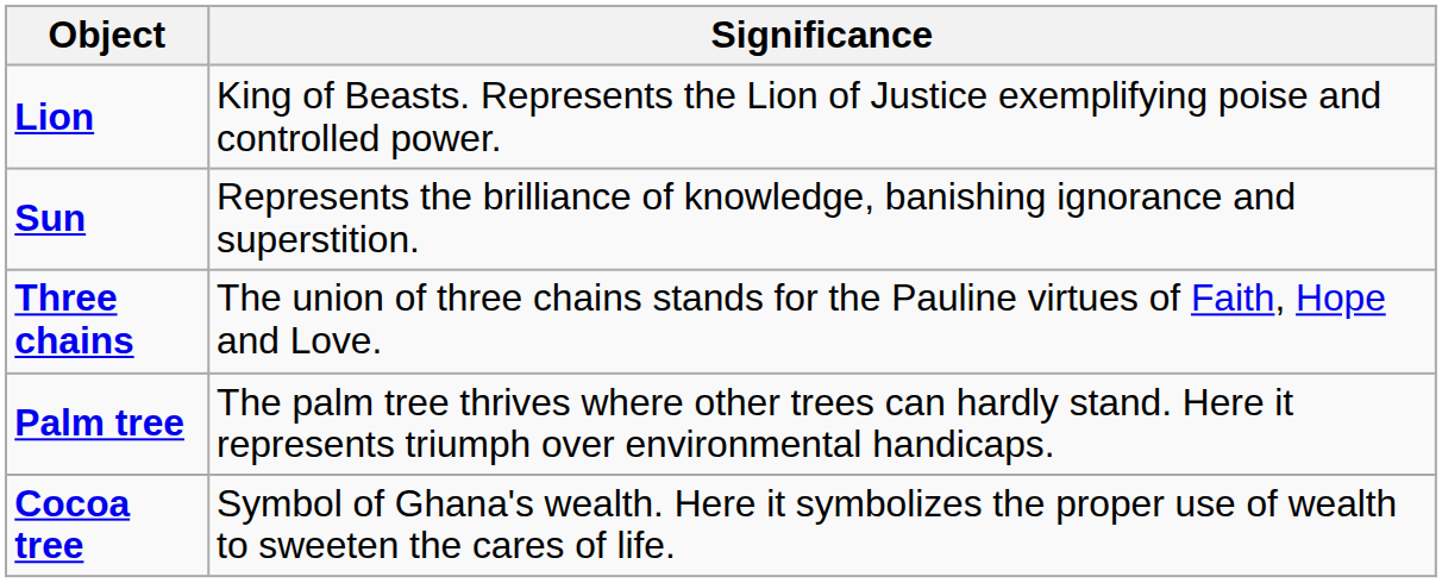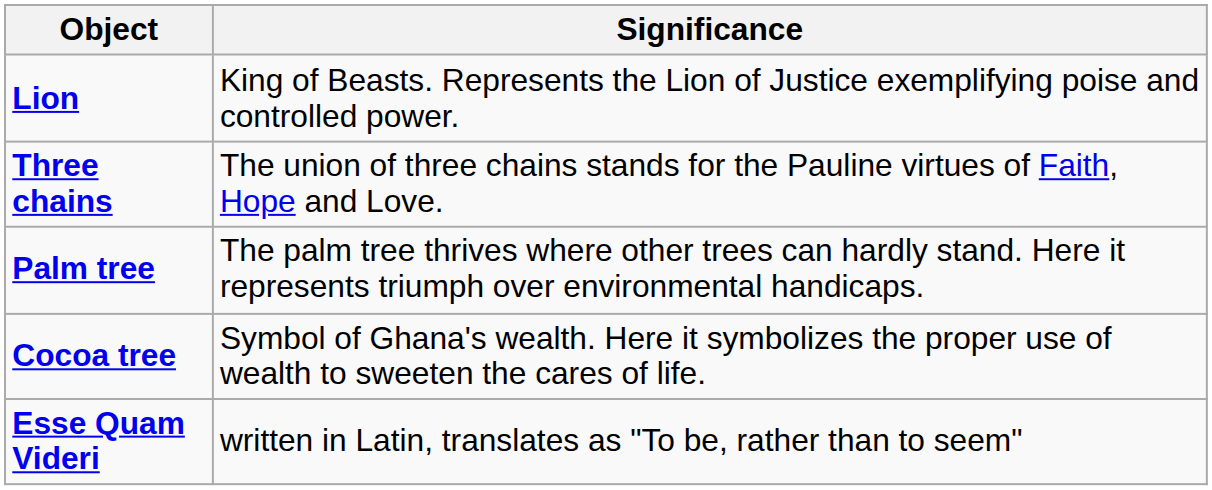 <table class="wikitable">
 <tr>
 <th>Object</th>
 <th>Significance</th>
 </tr>
 <tr>
 <td><strong><a href='#'>Lion</a></strong></td>
 <td>King of Beasts. Represents the Lion of Justice exemplifying poise and controlled power.</td>
-</tr>
-<tr>
-<td><strong><a href='#'>Sun</a></strong></td>
-<td>Represents the brilliance of knowledge, banishing ignorance and superstition.</td>
 </tr>
 <tr>
 <td><strong><a href='#'>Three chains</a></strong></td>
 <td>The union of three chains stands for the Pauline virtues of <a href='#'>Faith</a>, <a href='#'>Hope</a> and Love.</td>
 </tr>
 <tr>
 <td><strong><a href='#'>Palm tree</a></strong></td>
 <td>The palm tree thrives where other trees can hardly stand. Here it represents triumph over environmental handicaps.</td>
 </tr>
 <tr>
 <td><strong><a href='#'>Cocoa tree</a></strong></td>
 <td>Symbol of Ghana's wealth. Here it symbolizes the proper use of wealth to sweeten the cares of life.</td>
 </tr>
+<tr>
+<td><strong><a href='#'>Esse Quam Videri</a></strong></td>
+<td>written in Latin, translates as "To be, rather than to seem"</td>
+</tr>
 </table>
